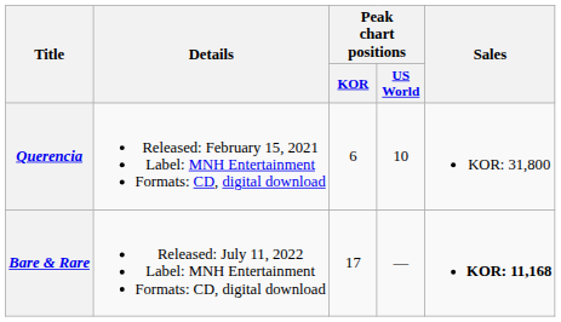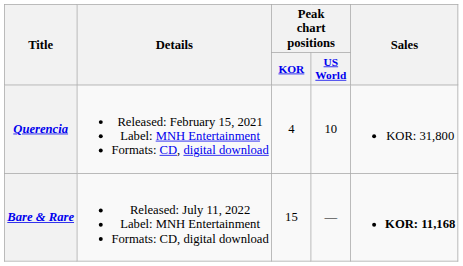 <table class="wikitable plainrowheaders" style="text-align:center;">
 <tr>
 <th scope="col" rowspan="2">Title</th>
 <th scope="col" rowspan="2">Details</th>
 <th scope="col" colspan="2">Peak<br>chart<br>positions</th>
 <th scope="col" rowspan="2">Sales</th>
 </tr>
 <tr>
 <th scope="col" style="width:3em;font-size:90%;"><a href='#'>KOR</a><br></th>
 <th scope="col" style="width:3em;font-size:90%;"><a href='#'>US<br>World</a><br></th>
 </tr>
 <tr>
 <th scope=row><em><a href='#'>Querencia</a></em></th>
 <td><br><ul><li>Released: February 15, 2021</li><li>Label: <a href='#'>MNH Entertainment</a></li><li>Formats: <a href='#'>CD</a>, <a href='#'>digital download</a></li></ul></td>
-<td>6</td>
+<td>4</td>
 <td>10</td>
 <td><br><ul><li>KOR: 31,800</li></ul></td>
 </tr>
 <tr>
 <th scope=row><em><a href='#'>Bare & Rare</a></em></th>
 <td><br><ul><li>Released: July 11, 2022</li><li>Label: MNH Entertainment</li><li>Formats: CD, digital download</li></ul></td>
-<td>17</td>
+<td>15</td>
 <td>—</td>
 <td><strong><br><ul><li>KOR: 11,168</li></ul></strong></td>
 </tr>
 </table>
